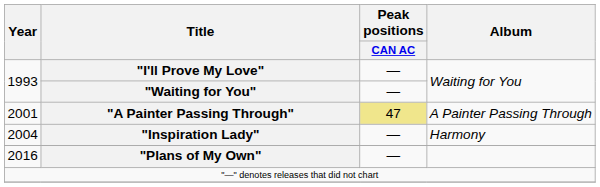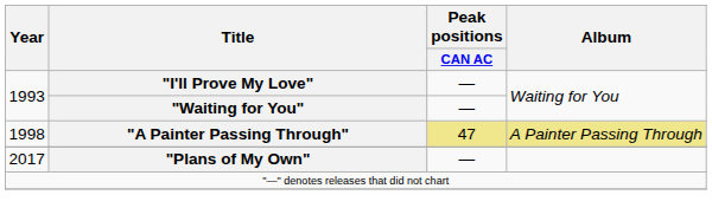 <table class="wikitable plainrowheaders" style="text-align:center;">
 <tr>
 <th rowspan="2">Year</th>
 <th rowspan="2" style="width:23em;">Title</th>
 <th>Peak positions</th>
 <th rowspan="2">Album</th>
 </tr>
 <tr style="font-size:smaller;">
 <th width="65"><a href='#'>CAN AC</a></th>
 </tr>
 <tr>
 <td rowspan="2">1993</td>
 <th scope="row">"I'll Prove My Love"</th>
 <td>—</td>
 <td align="left" rowspan="2"><em>Waiting for You</em></td>
 </tr>
 <tr>
 <th scope="row">"Waiting for You"</th>
 <td>—</td>
 </tr>
 <tr>
-<td>2001</td>
+<td>1998</td>
 <th scope="row">"A Painter Passing Through"</th>
 <td style="background: khaki;">47</td>
-<td align="left"><em>A Painter Passing Through</em></td>
-</tr>
-<tr>
-<td>2004</td>
-<th scope="row">"Inspiration Lady"</th>
-<td>—</td>
-<td align="left"><em>Harmony</em></td>
+<td align="left" style="background: khaki;"><em>A Painter Passing Through</em></td>
 </tr>
 <tr>
 </tr>
 <tr>
-<td>2016</td>
+<td>2017</td>
 <th scope="row">"Plans of My Own"</th>
 <td>—</td>
 <td></td>
 </tr>
 <tr>
 <td colspan="4" style="font-size:8pt">"—" denotes releases that did not chart</td>
 </tr>
 <tr>
 </tr>
 </table>
